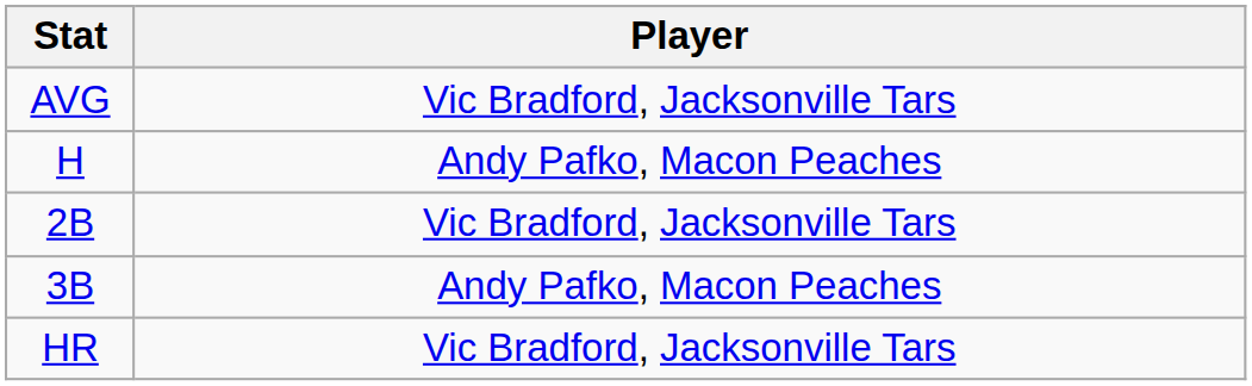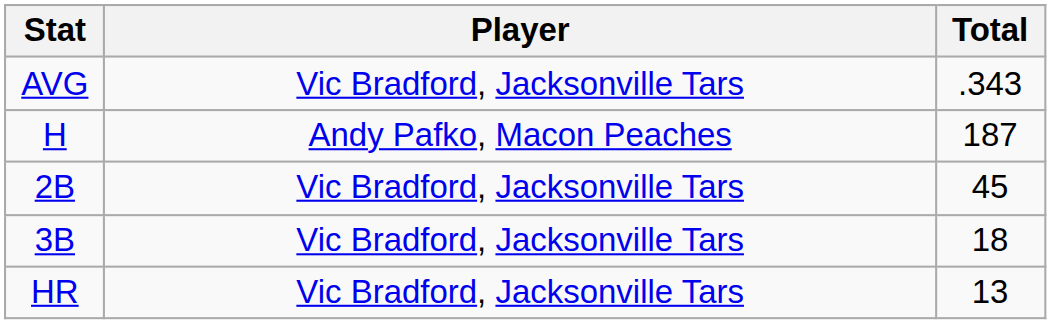 <table class="wikitable" width="40%" style="text-align:center;">
 <tr>
 <th width="5%">Stat</th>
 <th width="60%">Player</th>
+<th width="5%">Total</th>
 </tr>
 <tr>
 <td><a href='#'>AVG</a></td>
 <td><a href='#'>Vic Bradford</a>, <a href='#'>Jacksonville Tars</a></td>
+<td>.343</td>
 </tr>
 <tr>
 <td><a href='#'>H</a></td>
 <td><a href='#'>Andy Pafko</a>, <a href='#'>Macon Peaches</a></td>
+<td>187</td>
 </tr>
 <tr>
 <td><a href='#'>2B</a></td>
 <td><a href='#'>Vic Bradford</a>, <a href='#'>Jacksonville Tars</a></td>
+<td>45</td>
 </tr>
 <tr>
 <td><a href='#'>3B</a></td>
-<td><a href='#'>Andy Pafko</a>, <a href='#'>Macon Peaches</a></td>
+<td><a href='#'>Vic Bradford</a>, <a href='#'>Jacksonville Tars</a></td>
+<td>18</td>
 </tr>
 <tr>
 <td><a href='#'>HR</a></td>
 <td><a href='#'>Vic Bradford</a>, <a href='#'>Jacksonville Tars</a></td>
+<td>13</td>
 </tr>
 </table>
